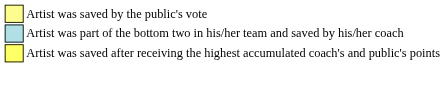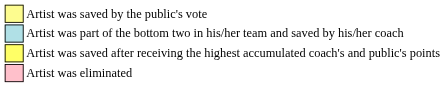 <table class="toccolours" style="font-size: 90%; white-space: nowrap;">
 <tr>
 <td style="background:#fdfc8f; border: 1px solid black">     </td>
 <td>Artist was saved by the public's vote</td>
 </tr>
 <tr>
 <td style="background:#B0E0E6; border: 1px solid black">     </td>
 <td>Artist was part of the bottom two in his/her team and saved by his/her coach</td>
 </tr>
 <tr>
 <td style="background:#FFFF66; border: 1px solid black">     </td>
 <td>Artist was saved after receiving the highest accumulated coach's and public's points</td>
 </tr>
 <tr>
+<td style="background:pink; border: 1px solid black">     </td>
+<td>Artist was eliminated</td>
+</tr>
+<tr>
 </tr>
 </table>
